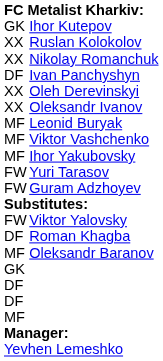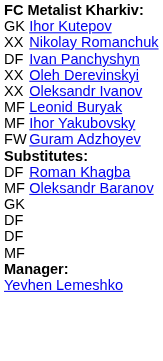 <table style="font-size: 90%" cellspacing="0" cellpadding="0">
 <tr>
 <td colspan="3"><strong>FC Metalist Kharkiv:</strong></td>
 </tr>
 <tr>
 <th width="25"></th>
 </tr>
 <tr>
 <td>GK</td>
 <td> <a href='#'>Ihor Kutepov</a></td>
-</tr>
-<tr>
-<td>XX</td>
-<td> <a href='#'>Ruslan Kolokolov</a></td>
-<td></td>
 </tr>
 <tr>
 <td>XX</td>
 <td> <a href='#'>Nikolay Romanchuk</a></td>
 </tr>
 <tr>
 <td>DF</td>
 <td> <a href='#'>Ivan Panchyshyn</a></td>
 </tr>
 <tr>
 <td>XX</td>
 <td> <a href='#'>Oleh Derevinskyi</a></td>
 </tr>
 <tr>
 <td>XX</td>
 <td> <a href='#'>Oleksandr Ivanov</a></td>
 <td></td>
 </tr>
 <tr>
 <td>MF</td>
 <td> <a href='#'>Leonid Buryak</a></td>
 </tr>
 <tr>
 <td>MF</td>
-<td> <a href='#'>Viktor Vashchenko</a></td>
-<td></td>
-</tr>
-<tr>
-<td>MF</td>
 <td> <a href='#'>Ihor Yakubovsky</a></td>
-</tr>
-<tr>
-<td>FW</td>
-<td> <a href='#'>Yuri Tarasov</a></td>
-<td></td>
 </tr>
 <tr>
 <td>FW</td>
 <td> <a href='#'>Guram Adzhoyev</a></td>
 </tr>
 <tr>
 <td colspan=3><strong>Substitutes:</strong></td>
-</tr>
-<tr>
-<td>FW</td>
-<td> <a href='#'>Viktor Yalovsky</a></td>
-<td></td>
 </tr>
 <tr>
 <td>DF</td>
 <td> <a href='#'>Roman Khagba</a></td>
 <td></td>
 </tr>
 <tr>
 <td>MF</td>
 <td> <a href='#'>Oleksandr Baranov</a></td>
 <td></td>
 </tr>
 <tr>
 <td>GK</td>
 <td></td>
 </tr>
 <tr>
 <td>DF</td>
 <td></td>
 </tr>
 <tr>
 <td>DF</td>
 <td></td>
 </tr>
 <tr>
 <td>MF</td>
 <td></td>
 </tr>
 <tr>
 <td colspan=3><strong>Manager:</strong></td>
 </tr>
 <tr>
 <td colspan="3"> <a href='#'>Yevhen Lemeshko</a></td>
 </tr>
 </table>
